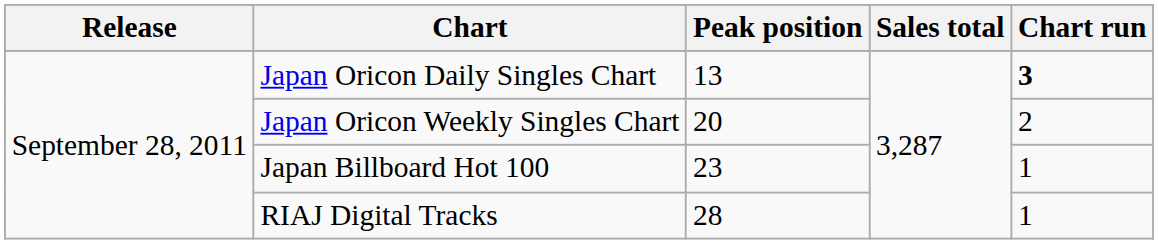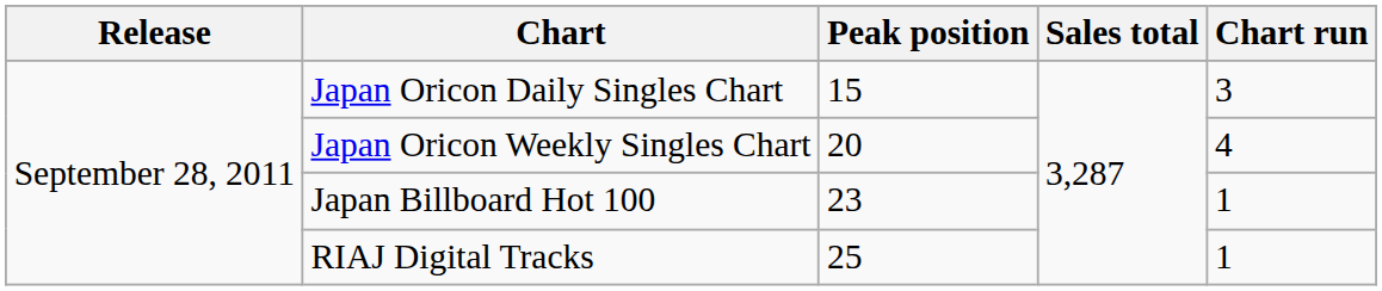 <table class="wikitable">
 <tr>
 <th align="left">Release</th>
 <th align="left">Chart</th>
 <th align="left">Peak position</th>
 <th align="left">Sales total</th>
 <th align="left">Chart run</th>
 </tr>
 <tr>
 <td align="left" rowspan="4">September 28, 2011</td>
 <td align="left"><a href='#'>Japan</a> Oricon Daily Singles Chart</td>
-<td align="left">13</td>
+<td align="left">15</td>
 <td align="left" rowspan="4">3,287</td>
-<td align="left" rowspan="1"><strong>3</strong></td>
+<td align="left" rowspan="1">3</td>
 </tr>
 <tr>
 <td align="left"><a href='#'>Japan</a> Oricon Weekly Singles Chart</td>
 <td align="left">20</td>
-<td align="left" rowspan="1">2</td>
+<td align="left" rowspan="1">4</td>
 </tr>
 <tr>
 <td align="left">Japan Billboard Hot 100</td>
 <td align="left">23</td>
 <td align="left">1</td>
 </tr>
 <tr>
 <td align="left">RIAJ Digital Tracks</td>
-<td align="left">28</td>
+<td align="left">25</td>
 <td align="left">1</td>
 </tr>
 </table>
